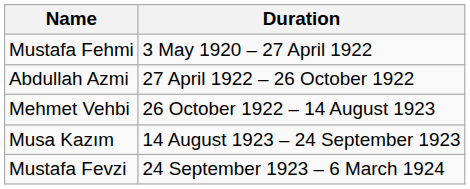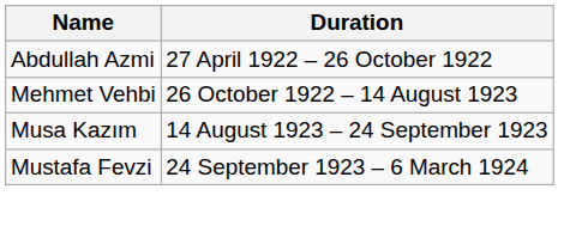 <table class="sortable wikitable">
 <tr>
 <th>Name</th>
 <th>Duration</th>
-</tr>
-<tr>
-<td>Mustafa Fehmi</td>
-<td>3 May 1920 – 27 April 1922</td>
 </tr>
 <tr>
 <td>Abdullah Azmi</td>
 <td>27 April 1922 – 26 October 1922</td>
 </tr>
 <tr>
 <td>Mehmet Vehbi</td>
 <td>26 October 1922 – 14 August 1923</td>
 </tr>
 <tr>
 <td>Musa Kazım</td>
 <td>14 August 1923 – 24 September 1923</td>
 </tr>
 <tr>
 <td>Mustafa Fevzi</td>
 <td>24 September 1923 – 6 March 1924</td>
 </tr>
 </table>
